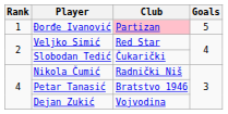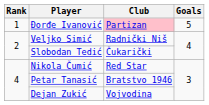 <table class="wikitable" margin-top:0.2em">
 <tr>
 <th>Rank</th>
 <th>Player</th>
 <th>Club</th>
 <th>Goals</th>
 </tr>
 <tr>
 <td style="text-align:center">1</td>
 <td> <a href='#'>Đorđe Ivanović</a></td>
 <td style="background: pink;"><a href='#'>Partizan</a></td>
 <td style="text-align:center;">5</td>
 </tr>
 <tr>
 <td rowspan=2 style="text-align:center">2</td>
 <td> <a href='#'>Veljko Simić</a></td>
-<td><a href='#'>Red Star</a></td>
+<td><a href='#'>Radnički Niš</a></td>
 <td rowspan=2 style="text-align:center">4</td>
 </tr>
 <tr>
 <td> <a href='#'>Slobodan Tedić</a></td>
 <td><a href='#'>Čukarički</a></td>
 </tr>
 <tr>
 <td rowspan=3 style="text-align:center">4</td>
 <td> <a href='#'>Nikola Čumić</a></td>
-<td><a href='#'>Radnički Niš</a></td>
+<td><a href='#'>Red Star</a></td>
 <td rowspan=3 style="text-align:center">3</td>
 </tr>
 <tr>
 <td> <a href='#'>Petar Tanasić</a></td>
 <td><a href='#'>Bratstvo 1946</a></td>
 </tr>
 <tr>
 <td> <a href='#'>Dejan Zukić</a></td>
 <td><a href='#'>Vojvodina</a></td>
 </tr>
 </table>
